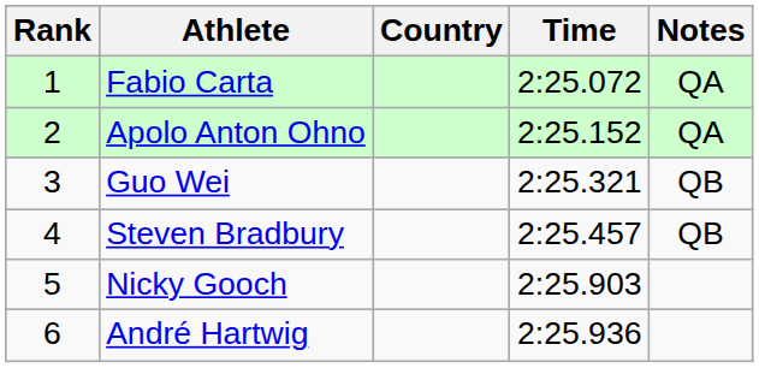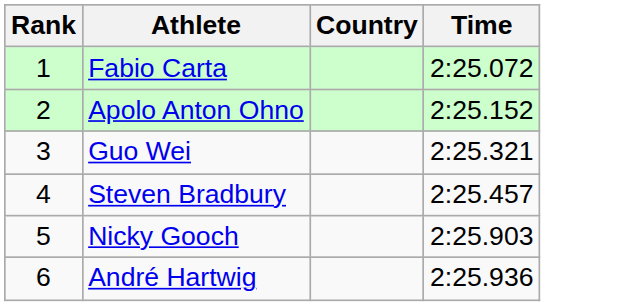 <table class="wikitable sortable" style="text-align:center">
 <tr>
 <th>Rank</th>
 <th>Athlete</th>
 <th>Country</th>
 <th>Time</th>
-<th>Notes</th>
 </tr>
 <tr bgcolor=ccffcc>
 <td>1</td>
 <td align=left><a href='#'>Fabio Carta</a></td>
 <td align=left></td>
 <td>2:25.072</td>
-<td>QA</td>
 </tr>
 <tr bgcolor=ccffcc>
 <td>2</td>
 <td align=left><a href='#'>Apolo Anton Ohno</a></td>
 <td align=left></td>
 <td>2:25.152</td>
-<td>QA</td>
 </tr>
 <tr>
 <td>3</td>
 <td align=left><a href='#'>Guo Wei</a></td>
 <td align=left></td>
 <td>2:25.321</td>
-<td>QB</td>
 </tr>
 <tr>
 <td>4</td>
 <td align=left><a href='#'>Steven Bradbury</a></td>
 <td align=left></td>
 <td>2:25.457</td>
-<td>QB</td>
 </tr>
 <tr>
 <td>5</td>
 <td align=left><a href='#'>Nicky Gooch</a></td>
 <td align=left></td>
 <td>2:25.903</td>
-<td></td>
 </tr>
 <tr>
 <td>6</td>
 <td align=left><a href='#'>André Hartwig</a></td>
 <td align=left></td>
 <td>2:25.936</td>
-<td></td>
 </tr>
 </table>
